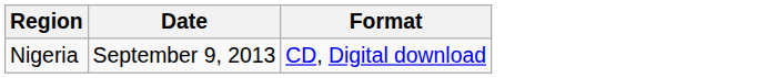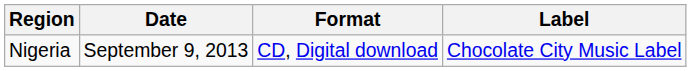 <table class="wikitable sortable">
 <tr>
 <th>Region</th>
 <th>Date</th>
 <th>Format</th>
+<th>Label</th>
 </tr>
 <tr>
 <td>Nigeria</td>
 <td>September 9, 2013</td>
 <td><a href='#'>CD</a>, <a href='#'>Digital download</a></td>
+<td><a href='#'>Chocolate City Music Label</a></td>
 </tr>
 </table>
